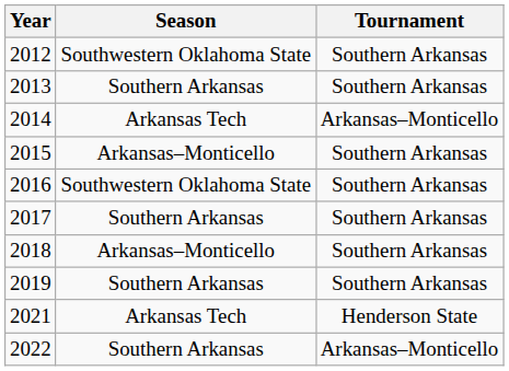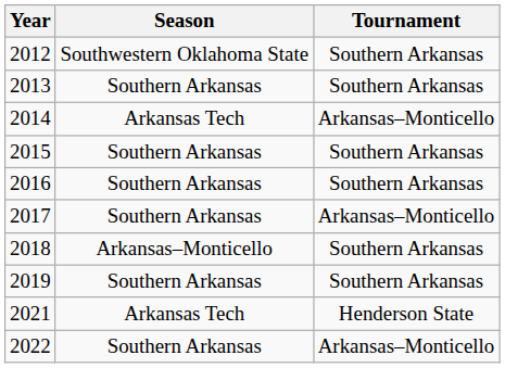 <table class="wikitable" style=text-align:center>
 <tr>
 <th>Year</th>
 <th>Season</th>
 <th>Tournament</th>
 </tr>
 <tr>
 <td>2012</td>
 <td>Southwestern Oklahoma State</td>
 <td>Southern Arkansas</td>
 </tr>
 <tr>
 <td>2013</td>
 <td>Southern Arkansas</td>
 <td>Southern Arkansas</td>
 </tr>
 <tr>
 <td>2014</td>
 <td>Arkansas Tech</td>
 <td>Arkansas–Monticello</td>
 </tr>
 <tr>
 <td>2015</td>
-<td>Arkansas–Monticello</td>
+<td>Southern Arkansas</td>
 <td>Southern Arkansas</td>
 </tr>
 <tr>
 <td>2016</td>
-<td>Southwestern Oklahoma State</td>
+<td>Southern Arkansas</td>
 <td>Southern Arkansas</td>
 </tr>
 <tr>
 <td>2017</td>
 <td>Southern Arkansas</td>
-<td>Southern Arkansas</td>
+<td>Arkansas–Monticello</td>
 </tr>
 <tr>
 <td>2018</td>
 <td>Arkansas–Monticello</td>
 <td>Southern Arkansas</td>
 </tr>
 <tr>
 <td>2019</td>
 <td>Southern Arkansas</td>
 <td>Southern Arkansas</td>
 </tr>
 <tr>
 <td>2021</td>
 <td>Arkansas Tech</td>
 <td>Henderson State</td>
 </tr>
 <tr>
 <td>2022</td>
 <td>Southern Arkansas</td>
 <td>Arkansas–Monticello</td>
 </tr>
 </table>
